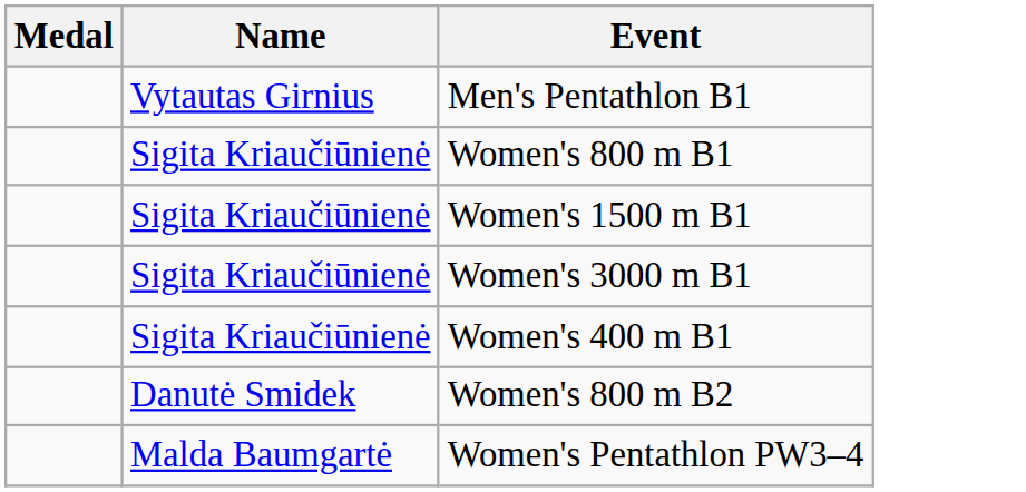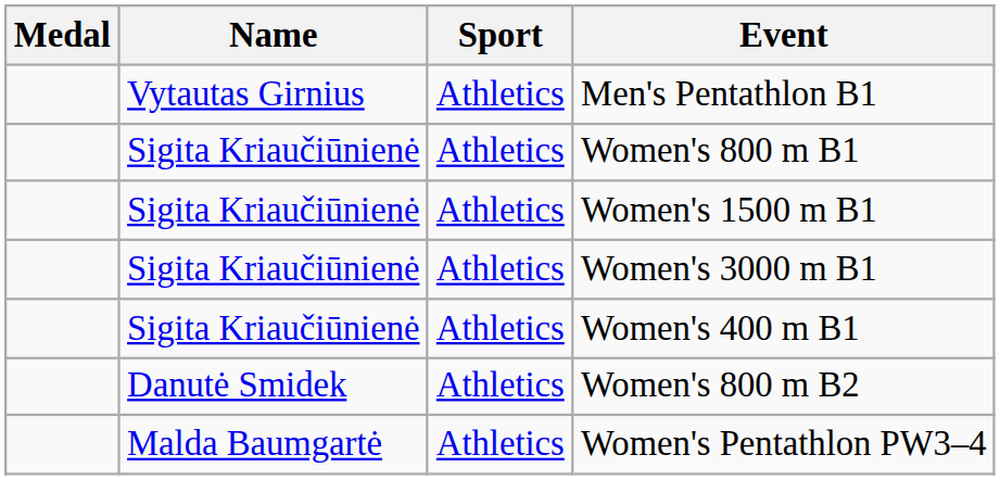 <table class="wikitable sortable" style="font-size:90%">
 <tr>
 <th>Medal</th>
 <th>Name</th>
+<th>Sport</th>
 <th>Event</th>
 </tr>
 <tr>
 <td></td>
 <td><a href='#'>Vytautas Girnius</a></td>
+<td><a href='#'>Athletics</a></td>
 <td>Men's Pentathlon B1</td>
 </tr>
 <tr>
 <td></td>
 <td><a href='#'>Sigita Kriaučiūnienė</a></td>
+<td><a href='#'>Athletics</a></td>
 <td>Women's 800 m B1</td>
 </tr>
 <tr>
 <td></td>
 <td><a href='#'>Sigita Kriaučiūnienė</a></td>
+<td><a href='#'>Athletics</a></td>
 <td>Women's 1500 m B1</td>
 </tr>
 <tr>
 <td></td>
 <td><a href='#'>Sigita Kriaučiūnienė</a></td>
+<td><a href='#'>Athletics</a></td>
 <td>Women's 3000 m B1</td>
 </tr>
 <tr>
 <td></td>
 <td><a href='#'>Sigita Kriaučiūnienė</a></td>
+<td><a href='#'>Athletics</a></td>
 <td>Women's 400 m B1</td>
 </tr>
 <tr>
 <td></td>
 <td><a href='#'>Danutė Smidek</a></td>
+<td><a href='#'>Athletics</a></td>
 <td>Women's 800 m B2</td>
 </tr>
 <tr>
 <td></td>
 <td><a href='#'>Malda Baumgartė</a></td>
+<td><a href='#'>Athletics</a></td>
 <td>Women's Pentathlon PW3–4</td>
 </tr>
 </table>
